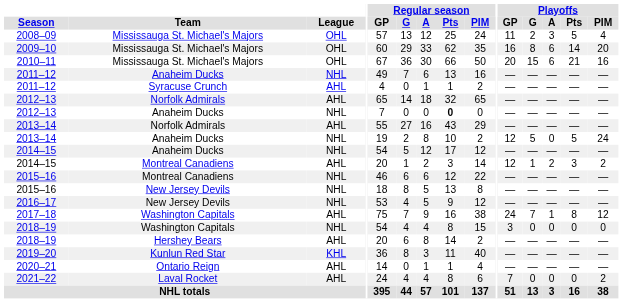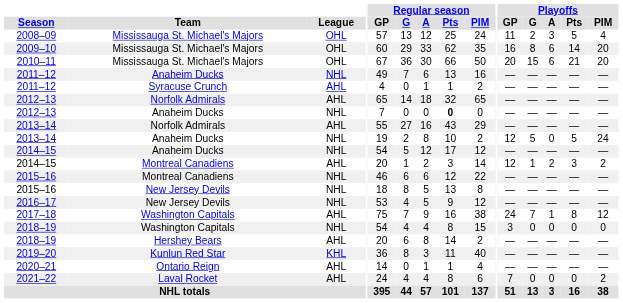 <table border="0" cellpadding="1" cellspacing="0" style="text-align:center; width:60em">
 <tr bgcolor="#e0e0e0">
 <th colspan="3" bgcolor="#ffffff"></th>
 <th rowspan="100" bgcolor="#ffffff"></th>
 <th colspan="5"><a href='#'>Regular season</a></th>
 <th rowspan="100" bgcolor="#ffffff"></th>
 <th colspan="5"><a href='#'>Playoffs</a></th>
 </tr>
 <tr bgcolor="#e0e0e0">
 <th><a href='#'>Season</a></th>
 <th>Team</th>
 <th>League</th>
 <th>GP</th>
 <th><a href='#'>G</a></th>
 <th><a href='#'>A</a></th>
 <th><a href='#'>Pts</a></th>
 <th><a href='#'>PIM</a></th>
 <th>GP</th>
 <th>G</th>
 <th>A</th>
 <th>Pts</th>
 <th>PIM</th>
 </tr>
 <tr>
 <td><a href='#'>2008–09</a></td>
 <td><a href='#'>Mississauga St. Michael's Majors</a></td>
 <td><a href='#'>OHL</a></td>
 <td>57</td>
 <td>13</td>
 <td>12</td>
 <td>25</td>
 <td>24</td>
 <td>11</td>
 <td>2</td>
 <td>3</td>
 <td>5</td>
 <td>4</td>
 </tr>
 <tr style="background:#f0f0f0;">
 <td><a href='#'>2009–10</a></td>
 <td>Mississauga St. Michael's Majors</td>
 <td>OHL</td>
 <td>60</td>
 <td>29</td>
 <td>33</td>
 <td>62</td>
 <td>35</td>
 <td>16</td>
 <td>8</td>
 <td>6</td>
 <td>14</td>
 <td>20</td>
 </tr>
 <tr>
 <td><a href='#'>2010–11</a></td>
 <td>Mississauga St. Michael's Majors</td>
 <td>OHL</td>
 <td>67</td>
 <td>36</td>
 <td>30</td>
 <td>66</td>
 <td>50</td>
 <td>20</td>
 <td>15</td>
 <td>6</td>
 <td>21</td>
-<td>16</td>
+<td>20</td>
 </tr>
 <tr style="background:#f0f0f0;">
 <td><a href='#'>2011–12</a></td>
 <td><a href='#'>Anaheim Ducks</a></td>
 <td><a href='#'>NHL</a></td>
 <td>49</td>
 <td>7</td>
 <td>6</td>
 <td>13</td>
 <td>16</td>
 <td>—</td>
 <td>—</td>
 <td>—</td>
 <td>—</td>
 <td>—</td>
 </tr>
 <tr>
 <td><a href='#'>2011–12</a></td>
 <td><a href='#'>Syracuse Crunch</a></td>
 <td><a href='#'>AHL</a></td>
 <td>4</td>
 <td>0</td>
 <td>1</td>
 <td>1</td>
 <td>2</td>
 <td>—</td>
 <td>—</td>
 <td>—</td>
 <td>—</td>
 <td>—</td>
 </tr>
 <tr style="background:#f0f0f0;">
 <td><a href='#'>2012–13</a></td>
 <td><a href='#'>Norfolk Admirals</a></td>
 <td>AHL</td>
 <td>65</td>
 <td>14</td>
 <td>18</td>
 <td>32</td>
 <td>65</td>
 <td>—</td>
 <td>—</td>
 <td>—</td>
 <td>—</td>
 <td>—</td>
 </tr>
 <tr>
 <td><a href='#'>2012–13</a></td>
 <td>Anaheim Ducks</td>
 <td>NHL</td>
 <td>7</td>
 <td>0</td>
 <td>0</td>
 <td><strong>0</strong></td>
 <td>0</td>
 <td>—</td>
 <td>—</td>
 <td>—</td>
 <td>—</td>
 <td>—</td>
 </tr>
 <tr style="background:#f0f0f0;">
 <td><a href='#'>2013–14</a></td>
 <td>Norfolk Admirals</td>
 <td>AHL</td>
 <td>55</td>
 <td>27</td>
 <td>16</td>
 <td>43</td>
 <td>29</td>
 <td>—</td>
 <td>—</td>
 <td>—</td>
 <td>—</td>
 <td>—</td>
 </tr>
 <tr>
 <td><a href='#'>2013–14</a></td>
 <td>Anaheim Ducks</td>
 <td>NHL</td>
 <td>19</td>
 <td>2</td>
 <td>8</td>
 <td>10</td>
 <td>2</td>
 <td>12</td>
 <td>5</td>
 <td>0</td>
 <td>5</td>
 <td>24</td>
 </tr>
 <tr style="background:#f0f0f0;">
 <td><a href='#'>2014–15</a></td>
 <td>Anaheim Ducks</td>
 <td>NHL</td>
 <td>54</td>
 <td>5</td>
 <td>12</td>
 <td>17</td>
 <td>12</td>
 <td>—</td>
 <td>—</td>
 <td>—</td>
 <td>—</td>
 <td>—</td>
 </tr>
 <tr>
 <td>2014–15</td>
 <td><a href='#'>Montreal Canadiens</a></td>
 <td>AHL</td>
 <td>20</td>
 <td>1</td>
 <td>2</td>
 <td>3</td>
 <td>14</td>
 <td>12</td>
 <td>1</td>
 <td>2</td>
 <td>3</td>
 <td>2</td>
 </tr>
 <tr style="background:#f0f0f0;">
 <td><a href='#'>2015–16</a></td>
 <td>Montreal Canadiens</td>
 <td>NHL</td>
 <td>46</td>
 <td>6</td>
 <td>6</td>
 <td>12</td>
 <td>22</td>
 <td>—</td>
 <td>—</td>
 <td>—</td>
 <td>—</td>
 <td>—</td>
 </tr>
 <tr>
 <td>2015–16</td>
 <td><a href='#'>New Jersey Devils</a></td>
 <td>NHL</td>
 <td>18</td>
 <td>8</td>
 <td>5</td>
 <td>13</td>
 <td>8</td>
 <td>—</td>
 <td>—</td>
 <td>—</td>
 <td>—</td>
 <td>—</td>
 </tr>
 <tr style="background:#f0f0f0;">
 <td><a href='#'>2016–17</a></td>
 <td>New Jersey Devils</td>
 <td>NHL</td>
 <td>53</td>
 <td>4</td>
 <td>5</td>
 <td>9</td>
 <td>12</td>
 <td>—</td>
 <td>—</td>
 <td>—</td>
 <td>—</td>
 <td>—</td>
 </tr>
 <tr>
 <td><a href='#'>2017–18</a></td>
 <td><a href='#'>Washington Capitals</a></td>
 <td>AHL</td>
 <td>75</td>
 <td>7</td>
 <td>9</td>
 <td>16</td>
 <td>38</td>
 <td>24</td>
 <td>7</td>
 <td>1</td>
 <td>8</td>
 <td>12</td>
 </tr>
 <tr style="background:#f0f0f0;">
 <td><a href='#'>2018–19</a></td>
 <td>Washington Capitals</td>
 <td>NHL</td>
 <td>54</td>
 <td>4</td>
 <td>4</td>
 <td>8</td>
 <td>15</td>
 <td>3</td>
 <td>0</td>
 <td>0</td>
 <td>0</td>
 <td>0</td>
 </tr>
 <tr>
 <td><a href='#'>2018–19</a></td>
 <td><a href='#'>Hershey Bears</a></td>
 <td>AHL</td>
 <td>20</td>
 <td>6</td>
 <td>8</td>
 <td>14</td>
 <td>2</td>
 <td>—</td>
 <td>—</td>
 <td>—</td>
 <td>—</td>
 <td>—</td>
 </tr>
 <tr style="background:#f0f0f0;">
 <td><a href='#'>2019–20</a></td>
 <td><a href='#'>Kunlun Red Star</a></td>
 <td><a href='#'>KHL</a></td>
 <td>36</td>
 <td>8</td>
 <td>3</td>
 <td>11</td>
 <td>40</td>
 <td>—</td>
 <td>—</td>
 <td>—</td>
 <td>—</td>
 <td>—</td>
 </tr>
 <tr>
 <td><a href='#'>2020–21</a></td>
 <td><a href='#'>Ontario Reign</a></td>
 <td>AHL</td>
 <td>14</td>
 <td>0</td>
 <td>1</td>
 <td>1</td>
 <td>4</td>
 <td>—</td>
 <td>—</td>
 <td>—</td>
 <td>—</td>
 <td>—</td>
 </tr>
 <tr style="background:#f0f0f0;">
 <td><a href='#'>2021–22</a></td>
 <td><a href='#'>Laval Rocket</a></td>
 <td>AHL</td>
 <td>24</td>
 <td>4</td>
 <td>4</td>
 <td>8</td>
 <td>6</td>
 <td>7</td>
 <td>0</td>
 <td>0</td>
 <td>0</td>
 <td>2</td>
 </tr>
 <tr style="background:#e0e0e0;">
 <th colspan="3">NHL totals</th>
 <th>395</th>
 <th>44</th>
 <th>57</th>
 <th>101</th>
 <th>137</th>
 <th>51</th>
 <th>13</th>
 <th>3</th>
 <th>16</th>
 <th>38</th>
 </tr>
 </table>
